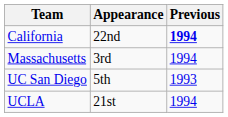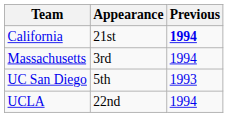 <table class="wikitable sortable">
 <tr>
 <th>Team</th>
 <th>Appearance</th>
 <th>Previous</th>
 </tr>
 <tr>
 <td><a href='#'>California</a></td>
-<td>22nd</td>
+<td>21st</td>
 <td><strong><a href='#'>1994</a></strong></td>
 </tr>
 <tr>
 <td><a href='#'>Massachusetts</a></td>
 <td>3rd</td>
 <td><a href='#'>1994</a></td>
 </tr>
 <tr>
 <td><a href='#'>UC San Diego</a></td>
 <td>5th</td>
 <td><a href='#'>1993</a></td>
 </tr>
 <tr>
 <td><a href='#'>UCLA</a></td>
-<td>21st</td>
+<td>22nd</td>
 <td><a href='#'>1994</a></td>
 </tr>
 </table>
